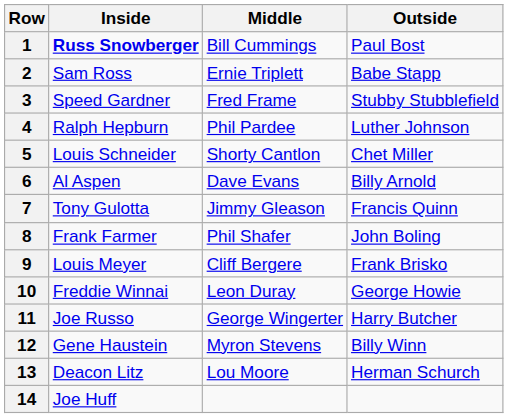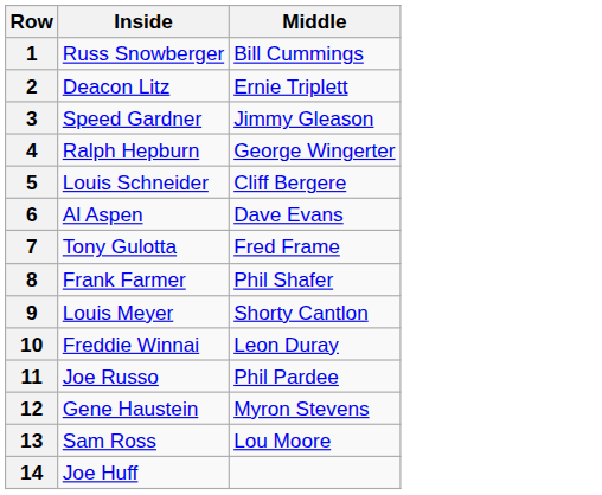 <table class="wikitable" style="font-size: 95%;">
 <tr>
 <th>Row</th>
 <th>Inside</th>
 <th>Middle</th>
-<th>Outside</th>
 </tr>
 <tr>
 <th>1</th>
-<td><strong> <a href='#'>Russ Snowberger</a></strong></td>
+<td> <a href='#'>Russ Snowberger</a></td>
 <td> <a href='#'>Bill Cummings</a></td>
-<td> <a href='#'>Paul Bost</a> <strong></strong></td>
 </tr>
 <tr>
 <th>2</th>
-<td> <a href='#'>Sam Ross</a></td>
+<td> <a href='#'>Deacon Litz</a></td>
 <td> <a href='#'>Ernie Triplett</a></td>
-<td> <a href='#'>Babe Stapp</a></td>
 </tr>
 <tr>
 <th>3</th>
 <td> <a href='#'>Speed Gardner</a></td>
-<td> <a href='#'>Fred Frame</a></td>
-<td> <a href='#'>Stubby Stubblefield</a> <strong></strong></td>
+<td> <a href='#'>Jimmy Gleason</a></td>
 </tr>
 <tr>
 <th>4</th>
 <td> <a href='#'>Ralph Hepburn</a></td>
-<td> <a href='#'>Phil Pardee</a> <strong></strong></td>
-<td> <a href='#'>Luther Johnson</a> <strong></strong></td>
+<td> <a href='#'>George Wingerter</a> <strong></strong></td>
 </tr>
 <tr>
 <th>5</th>
 <td> <a href='#'>Louis Schneider</a></td>
-<td> <a href='#'>Shorty Cantlon</a></td>
-<td> <a href='#'>Chet Miller</a></td>
+<td> <a href='#'>Cliff Bergere</a></td>
 </tr>
 <tr>
 <th>6</th>
 <td> <a href='#'>Al Aspen</a> <strong></strong></td>
 <td> <a href='#'>Dave Evans</a></td>
-<td> <a href='#'>Billy Arnold</a> <strong></strong></td>
 </tr>
 <tr>
 <th>7</th>
 <td> <a href='#'>Tony Gulotta</a></td>
-<td> <a href='#'>Jimmy Gleason</a></td>
-<td> <a href='#'>Francis Quinn</a> <strong></strong></td>
+<td> <a href='#'>Fred Frame</a></td>
 </tr>
 <tr>
 <th>8</th>
 <td> <a href='#'>Frank Farmer</a></td>
 <td> <a href='#'>Phil Shafer</a></td>
-<td> <a href='#'>John Boling</a></td>
 </tr>
 <tr>
 <th>9</th>
 <td> <a href='#'>Louis Meyer</a> <strong></strong></td>
-<td> <a href='#'>Cliff Bergere</a></td>
-<td> <a href='#'>Frank Brisko</a></td>
+<td> <a href='#'>Shorty Cantlon</a></td>
 </tr>
 <tr>
 <th>10</th>
 <td> <a href='#'>Freddie Winnai</a></td>
 <td> <a href='#'>Leon Duray</a></td>
-<td> <a href='#'>George Howie</a> <strong></strong></td>
 </tr>
 <tr>
 <th>11</th>
 <td> <a href='#'>Joe Russo</a> <strong></strong></td>
-<td> <a href='#'>George Wingerter</a> <strong></strong></td>
-<td> <a href='#'>Harry Butcher</a></td>
+<td> <a href='#'>Phil Pardee</a> <strong></strong></td>
 </tr>
 <tr>
 <th>12</th>
 <td> <a href='#'>Gene Haustein</a> <strong></strong></td>
 <td> <a href='#'>Myron Stevens</a> <strong></strong></td>
-<td> <a href='#'>Billy Winn</a> <strong></strong></td>
 </tr>
 <tr>
 <th>13</th>
-<td> <a href='#'>Deacon Litz</a></td>
+<td> <a href='#'>Sam Ross</a></td>
 <td> <a href='#'>Lou Moore</a></td>
-<td> <a href='#'>Herman Schurch</a></td>
 </tr>
 <tr>
 <th>14</th>
 <td> <a href='#'>Joe Huff</a></td>
 <td> </td>
-<td> </td>
 </tr>
 </table>
